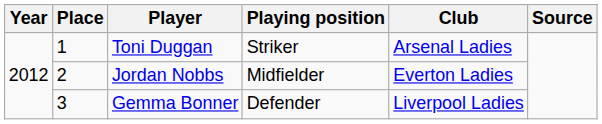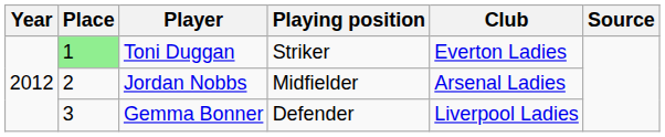 <table class="wikitable">
 <tr>
 <th>Year</th>
 <th>Place</th>
 <th>Player</th>
 <th>Playing position</th>
 <th>Club</th>
 <th>Source</th>
 </tr>
 <tr>
 <td rowspan="3">2012</td>
-<td>1</td>
+<td style="background: lightgreen;">1</td>
 <td><a href='#'>Toni Duggan</a></td>
 <td>Striker</td>
-<td> <a href='#'>Arsenal Ladies</a></td>
+<td> <a href='#'>Everton Ladies</a></td>
 <td rowspan="3"></td>
 </tr>
 <tr>
 <td>2</td>
 <td><a href='#'>Jordan Nobbs</a></td>
 <td>Midfielder</td>
-<td> <a href='#'>Everton Ladies</a></td>
+<td> <a href='#'>Arsenal Ladies</a></td>
 </tr>
 <tr>
 <td>3</td>
 <td><a href='#'>Gemma Bonner</a></td>
 <td>Defender</td>
 <td> <a href='#'>Liverpool Ladies</a></td>
 </tr>
 </table>
